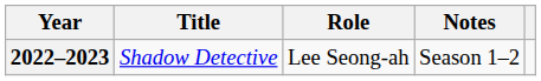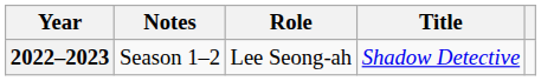 <table class="wikitable  plainrowheaders">
 <tr>
 <th scope="col">Year</th>
+<th>Notes</th>
+<th scope="col">Role</th>
 <th scope="col">Title</th>
-<th scope="col">Role</th>
-<th>Notes</th>
 <th scope="col" class="unsortable"></th>
 </tr>
 <tr>
 <th scope="row">2022–2023</th>
+<td>Season 1–2</td>
+<td>Lee Seong-ah</td>
 <td><em><a href='#'>Shadow Detective</a></em>  </td>
-<td>Lee Seong-ah</td>
-<td>Season 1–2</td>
 <td></td>
 </tr>
 </table>
